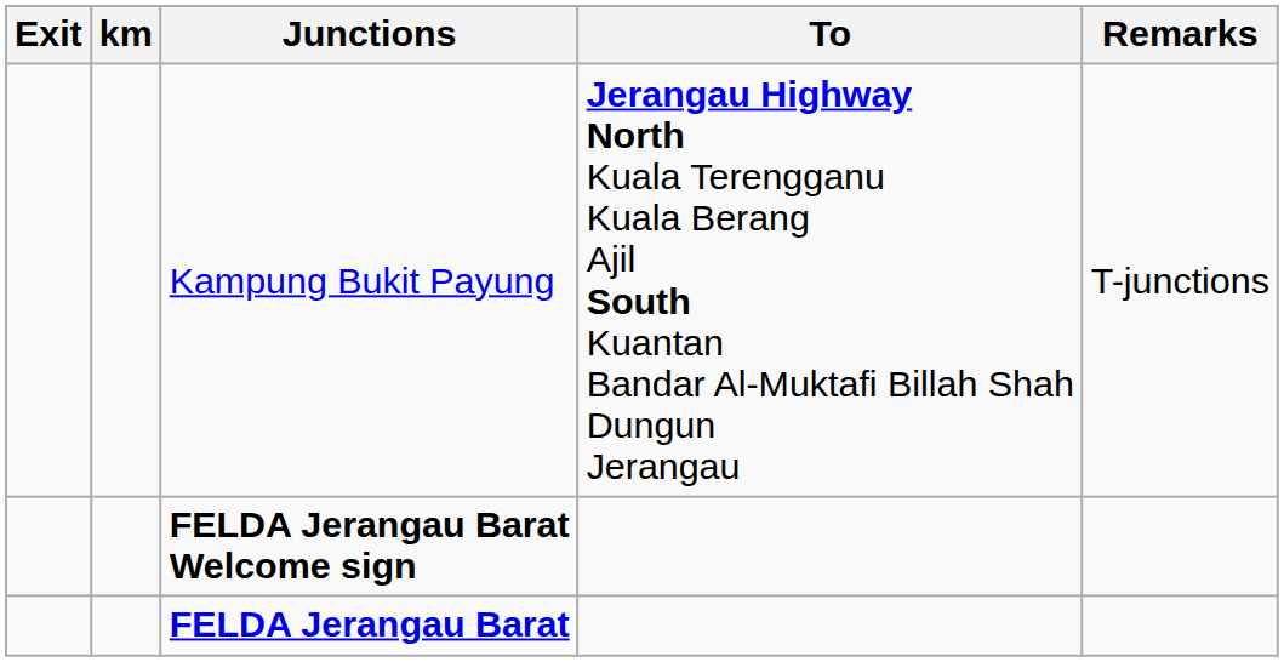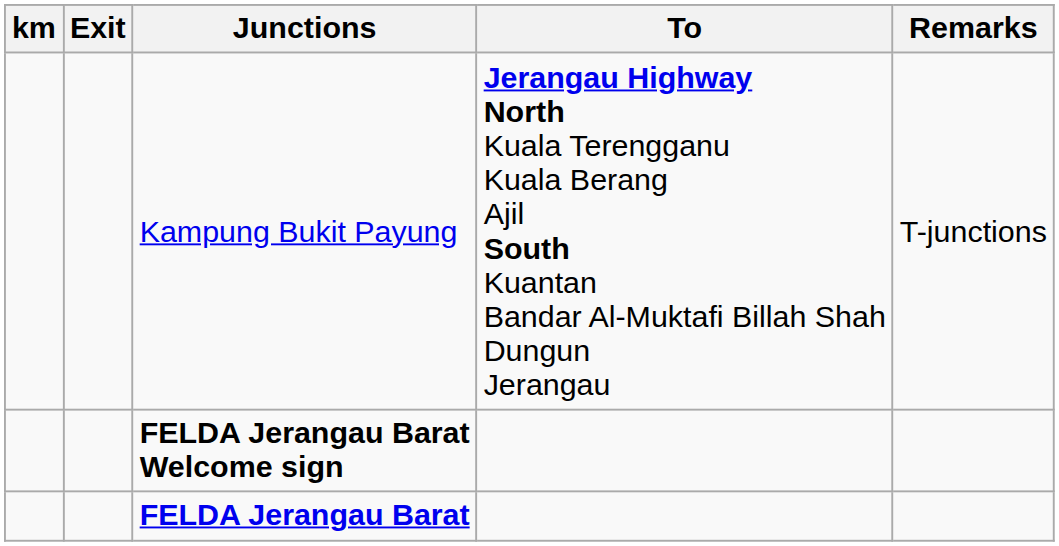 <table class="wikitable">
 <tr>
+<th>km</th>
 <th>Exit</th>
-<th>km</th>
 <th>Junctions</th>
 <th>To</th>
 <th>Remarks</th>
 </tr>
 <tr>
 <td></td>
 <td></td>
 <td><a href='#'>Kampung Bukit Payung</a></td>
 <td> <strong><a href='#'>Jerangau Highway</a></strong><br><strong>North</strong><br>Kuala Terengganu<br>Kuala Berang<br>Ajil<br><strong>South</strong><br>Kuantan<br>Bandar Al-Muktafi Billah Shah<br>Dungun<br>Jerangau</td>
 <td>T-junctions</td>
 </tr>
 <tr>
 <td></td>
 <td></td>
 <td><strong>FELDA Jerangau Barat</strong><br><strong>Welcome sign</strong></td>
 <td></td>
 <td></td>
 </tr>
 <tr>
 <td></td>
 <td></td>
 <td><strong><a href='#'>FELDA Jerangau Barat</a></strong></td>
 <td></td>
 <td></td>
 </tr>
 </table>
